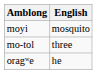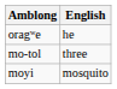 <table class="wikitable">
 <tr>
 <th>Amblong</th>
 <th>English</th>
 </tr>
 <tr>
-<td>moyi</td>
-<td>mosquito</td>
+<td>oragʷe</td>
+<td>he</td>
 </tr>
 <tr>
 <td>mo-tol</td>
 <td>three</td>
 </tr>
 <tr>
-<td>oragʷe</td>
-<td>he</td>
+<td>moyi</td>
+<td>mosquito</td>
 </tr>
 </table>
